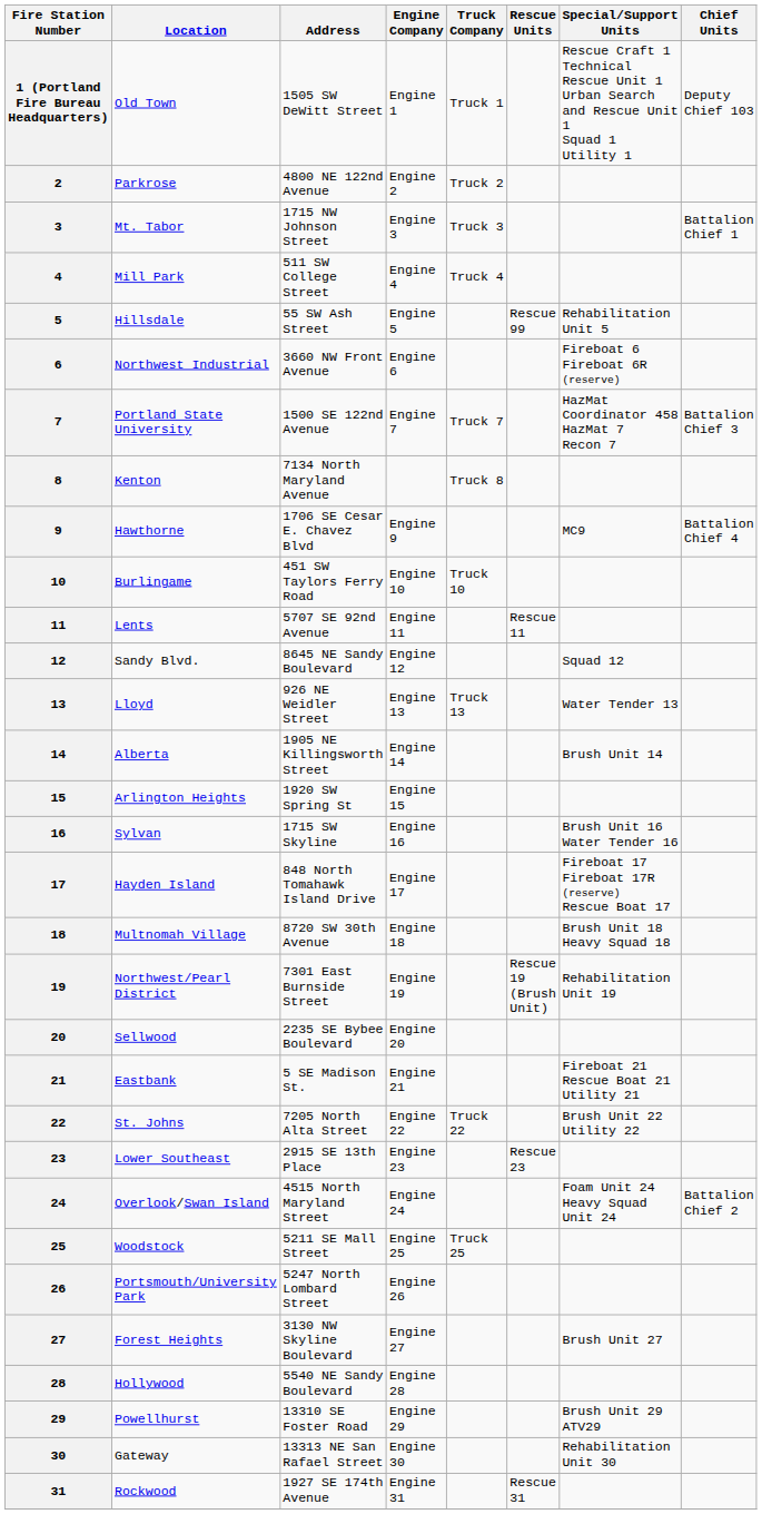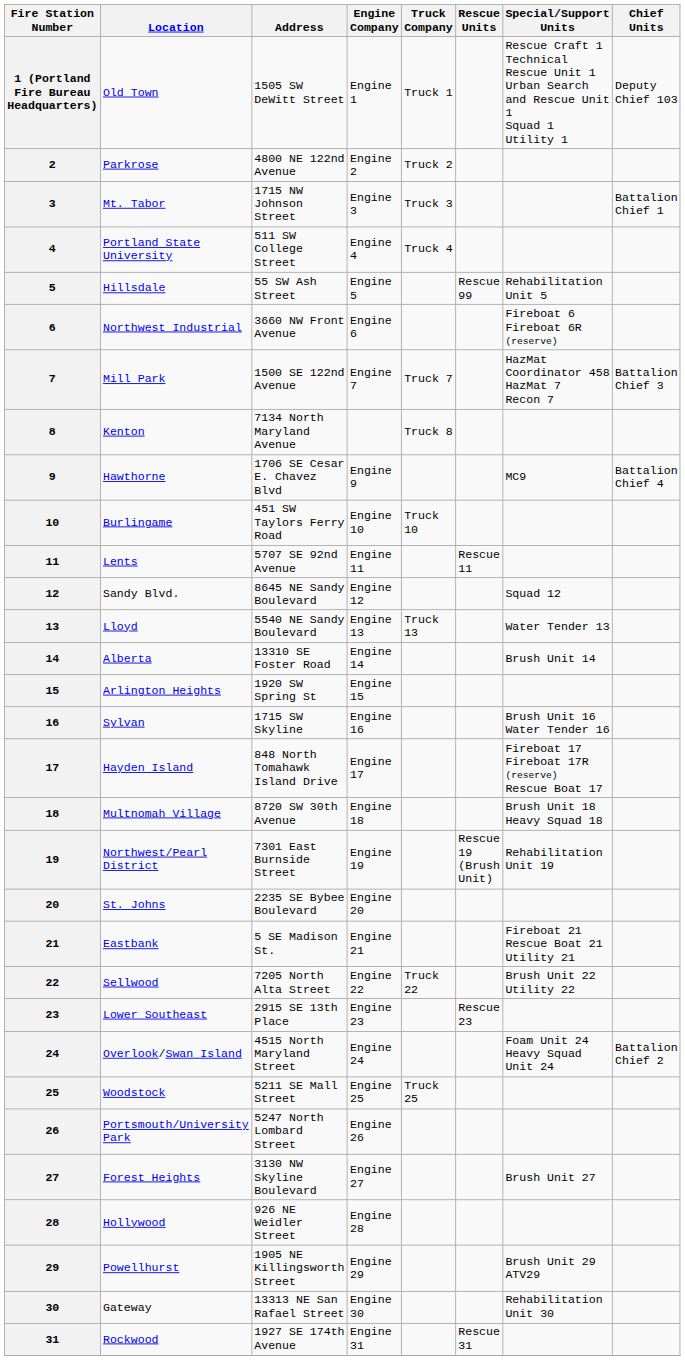 <table class=wikitable>
 <tr valign=bottom>
 <th>Fire Station Number</th>
 <th><a href='#'>Location</a></th>
 <th>Address</th>
 <th>Engine Company</th>
 <th>Truck Company</th>
 <th>Rescue Units</th>
 <th>Special/Support Units</th>
 <th>Chief Units</th>
 </tr>
 <tr>
 <th>1 (Portland Fire Bureau Headquarters)</th>
 <td><a href='#'>Old Town</a></td>
 <td>1505 SW DeWitt Street</td>
 <td>Engine 1</td>
 <td>Truck 1</td>
 <td></td>
 <td>Rescue Craft 1<br>Technical Rescue Unit 1<br>Urban Search and Rescue Unit 1<br>Squad 1<br>Utility 1</td>
 <td>Deputy Chief 103</td>
 </tr>
 <tr>
 <th>2</th>
 <td><a href='#'>Parkrose</a></td>
 <td>4800 NE 122nd Avenue</td>
 <td>Engine 2</td>
 <td>Truck 2</td>
 <td></td>
 <td></td>
 <td></td>
 </tr>
 <tr>
 <th>3</th>
 <td><a href='#'>Mt. Tabor</a></td>
 <td>1715 NW Johnson Street</td>
 <td>Engine 3</td>
 <td>Truck 3</td>
 <td></td>
 <td></td>
 <td>Battalion Chief 1</td>
 </tr>
 <tr>
 <th>4</th>
-<td><a href='#'>Mill Park</a></td>
+<td><a href='#'>Portland State University</a></td>
 <td>511 SW College Street</td>
 <td>Engine 4</td>
 <td>Truck 4</td>
 <td></td>
 <td></td>
 <td></td>
 </tr>
 <tr>
 <th>5</th>
 <td><a href='#'>Hillsdale</a></td>
 <td>55 SW Ash Street</td>
 <td>Engine 5</td>
 <td></td>
 <td>Rescue 99</td>
 <td>Rehabilitation Unit 5</td>
 <td></td>
 </tr>
 <tr>
 <th>6</th>
 <td><a href='#'>Northwest Industrial</a></td>
 <td>3660 NW Front Avenue</td>
 <td>Engine 6</td>
 <td></td>
 <td></td>
 <td>Fireboat 6<br>Fireboat 6R <small>(reserve)</small></td>
 <td></td>
 </tr>
 <tr>
 <th>7</th>
-<td><a href='#'>Portland State University</a></td>
+<td><a href='#'>Mill Park</a></td>
 <td>1500 SE 122nd Avenue</td>
 <td>Engine 7</td>
 <td>Truck 7</td>
 <td></td>
 <td>HazMat Coordinator 458<br>HazMat 7<br>Recon 7</td>
 <td>Battalion Chief 3</td>
 </tr>
 <tr>
 <th>8</th>
 <td><a href='#'>Kenton</a></td>
 <td>7134 North Maryland Avenue</td>
 <td></td>
 <td>Truck 8</td>
 <td></td>
 <td></td>
 <td></td>
 </tr>
 <tr>
 <th>9</th>
 <td><a href='#'>Hawthorne</a></td>
 <td>1706 SE Cesar E. Chavez Blvd</td>
 <td>Engine 9</td>
 <td></td>
 <td></td>
 <td>MC9</td>
 <td>Battalion Chief 4</td>
 </tr>
 <tr>
 <th>10</th>
 <td><a href='#'>Burlingame</a></td>
 <td>451 SW Taylors Ferry Road</td>
 <td>Engine 10</td>
 <td>Truck 10</td>
 <td></td>
 <td></td>
 <td></td>
 </tr>
 <tr>
 <th>11</th>
 <td><a href='#'>Lents</a></td>
 <td>5707 SE 92nd Avenue</td>
 <td>Engine 11</td>
 <td></td>
 <td>Rescue 11</td>
 <td></td>
 <td></td>
 </tr>
 <tr>
 <th>12</th>
 <td>Sandy Blvd.</td>
 <td>8645 NE Sandy Boulevard</td>
 <td>Engine 12</td>
 <td></td>
 <td></td>
 <td>Squad 12</td>
 <td></td>
 </tr>
 <tr>
 <th>13</th>
 <td><a href='#'>Lloyd</a></td>
-<td>926 NE Weidler Street</td>
+<td>5540 NE Sandy Boulevard</td>
 <td>Engine 13</td>
 <td>Truck 13</td>
 <td></td>
 <td>Water Tender 13</td>
 <td></td>
 </tr>
 <tr>
 <th>14</th>
 <td><a href='#'>Alberta</a></td>
-<td>1905 NE Killingsworth Street</td>
+<td>13310 SE Foster Road</td>
 <td>Engine 14</td>
 <td></td>
 <td></td>
 <td>Brush Unit 14</td>
 <td></td>
 </tr>
 <tr>
 <th>15</th>
 <td><a href='#'>Arlington Heights</a></td>
 <td>1920 SW Spring St</td>
 <td>Engine 15</td>
 <td></td>
 <td></td>
 <td></td>
 <td></td>
 </tr>
 <tr>
 <th>16</th>
 <td><a href='#'>Sylvan</a></td>
 <td>1715 SW Skyline</td>
 <td>Engine 16</td>
 <td></td>
 <td></td>
 <td>Brush Unit 16<br>Water Tender 16</td>
 <td></td>
 </tr>
 <tr>
 <th>17</th>
 <td><a href='#'>Hayden Island</a></td>
 <td>848 North Tomahawk Island Drive</td>
 <td>Engine 17</td>
 <td></td>
 <td></td>
 <td>Fireboat 17<br>Fireboat 17R <small>(reserve)</small><br>Rescue Boat 17</td>
 <td></td>
 </tr>
 <tr>
 <th>18</th>
 <td><a href='#'>Multnomah Village</a></td>
 <td>8720 SW 30th Avenue</td>
 <td>Engine 18</td>
 <td></td>
 <td></td>
 <td>Brush Unit 18<br>Heavy Squad 18</td>
 <td></td>
 </tr>
 <tr>
 <th>19</th>
 <td><a href='#'>Northwest/Pearl District</a></td>
 <td>7301 East Burnside Street</td>
 <td>Engine 19</td>
 <td></td>
 <td>Rescue 19 (Brush Unit)</td>
 <td>Rehabilitation Unit 19</td>
 <td></td>
 </tr>
 <tr>
 <th>20</th>
-<td><a href='#'>Sellwood</a></td>
+<td><a href='#'>St. Johns</a></td>
 <td>2235 SE Bybee Boulevard</td>
 <td>Engine 20</td>
 <td></td>
 <td></td>
 <td></td>
 <td></td>
 </tr>
 <tr>
 <th>21</th>
 <td><a href='#'>Eastbank</a></td>
 <td>5 SE Madison St.</td>
 <td>Engine 21</td>
 <td></td>
 <td></td>
 <td>Fireboat 21<br>Rescue Boat 21<br>Utility 21</td>
 <td></td>
 </tr>
 <tr>
 <th>22</th>
-<td><a href='#'>St. Johns</a></td>
+<td><a href='#'>Sellwood</a></td>
 <td>7205 North Alta Street</td>
 <td>Engine 22</td>
 <td>Truck 22</td>
 <td></td>
 <td>Brush Unit 22<br>Utility 22</td>
 <td></td>
 </tr>
 <tr>
 <th>23</th>
 <td><a href='#'>Lower Southeast</a></td>
 <td>2915 SE 13th Place</td>
 <td>Engine 23</td>
 <td></td>
 <td>Rescue 23</td>
 <td></td>
 <td></td>
 </tr>
 <tr>
 <th>24</th>
 <td><a href='#'>Overlook</a>/<a href='#'>Swan Island</a></td>
 <td>4515 North Maryland Street</td>
 <td>Engine 24</td>
 <td></td>
 <td></td>
 <td>Foam Unit 24<br>Heavy Squad Unit 24</td>
 <td>Battalion Chief 2</td>
 </tr>
 <tr>
 <th>25</th>
 <td><a href='#'>Woodstock</a></td>
 <td>5211 SE Mall Street</td>
 <td>Engine 25</td>
 <td>Truck 25</td>
 <td></td>
 <td></td>
 <td></td>
 </tr>
 <tr>
 <th>26</th>
 <td><a href='#'>Portsmouth/University Park</a></td>
 <td>5247 North Lombard Street</td>
 <td>Engine 26</td>
 <td></td>
 <td></td>
 <td></td>
 <td></td>
 </tr>
 <tr>
 <th>27</th>
 <td><a href='#'>Forest Heights</a></td>
 <td>3130 NW Skyline Boulevard</td>
 <td>Engine 27</td>
 <td></td>
 <td></td>
 <td>Brush Unit 27</td>
 <td></td>
 </tr>
 <tr>
 <th>28</th>
 <td><a href='#'>Hollywood</a></td>
-<td>5540 NE Sandy Boulevard</td>
+<td>926 NE Weidler Street</td>
 <td>Engine 28</td>
 <td></td>
 <td></td>
 <td></td>
 <td></td>
 </tr>
 <tr>
 <th>29</th>
 <td><a href='#'>Powellhurst</a></td>
-<td>13310 SE Foster Road</td>
+<td>1905 NE Killingsworth Street</td>
 <td>Engine 29</td>
 <td></td>
 <td></td>
 <td>Brush Unit 29 ATV29</td>
 <td></td>
 </tr>
 <tr>
 <th>30</th>
 <td>Gateway</td>
 <td>13313 NE San Rafael Street</td>
 <td>Engine 30</td>
 <td></td>
 <td></td>
 <td>Rehabilitation Unit 30</td>
 </tr>
 <tr>
 <th>31</th>
 <td><a href='#'>Rockwood</a></td>
 <td>1927 SE 174th Avenue</td>
 <td>Engine 31</td>
 <td></td>
 <td>Rescue 31</td>
 <td></td>
 <td></td>
 </tr>
 <tr>
 </tr>
 </table>
